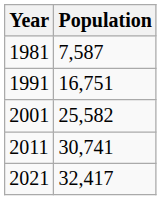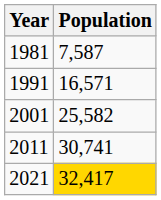 <table class="wikitable">
 <tr>
 <th>Year</th>
 <th>Population</th>
 </tr>
 <tr>
 <td>1981</td>
 <td>7,587</td>
 </tr>
 <tr>
 <td>1991</td>
-<td>16,751</td>
+<td>16,571</td>
 </tr>
 <tr>
 <td>2001</td>
 <td>25,582</td>
 </tr>
 <tr>
 <td>2011</td>
 <td>30,741</td>
 </tr>
 <tr>
 <td>2021</td>
-<td>32,417</td>
+<td style="background: gold;">32,417</td>
 </tr>
 </table>
